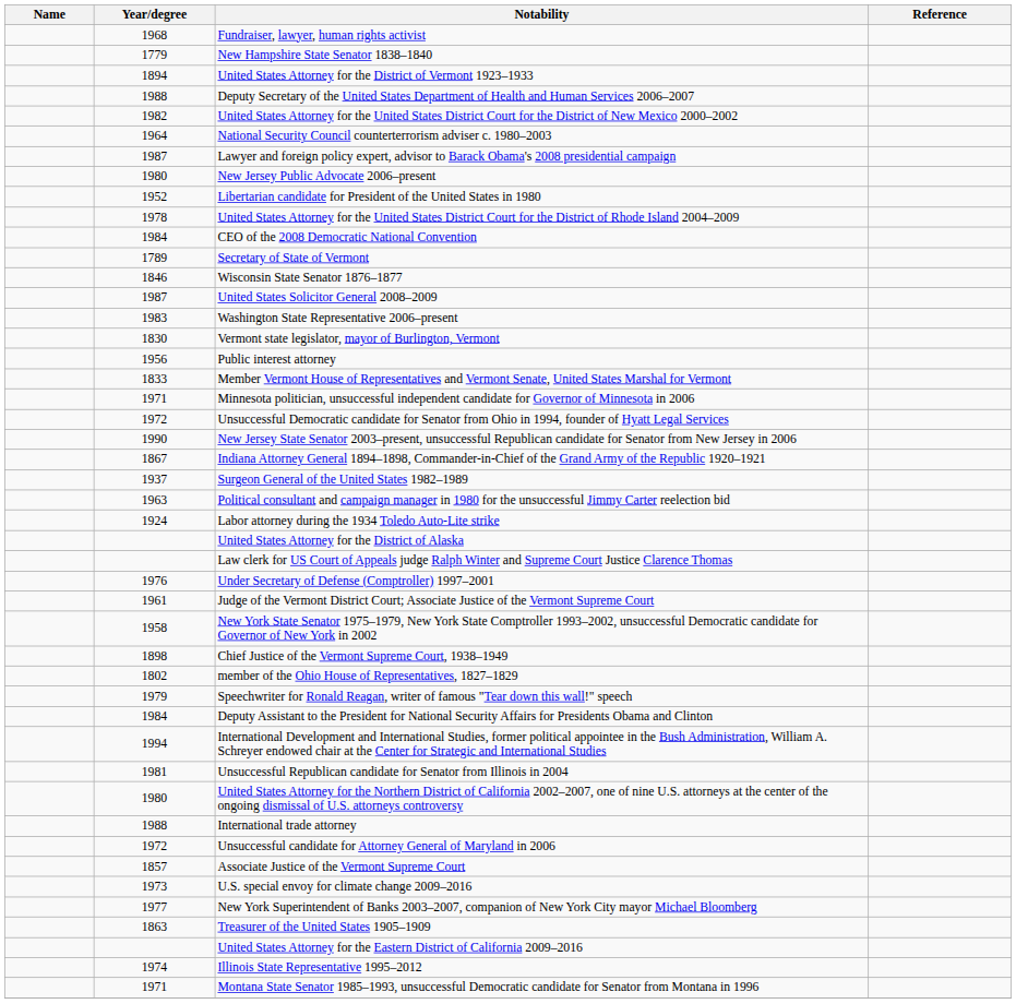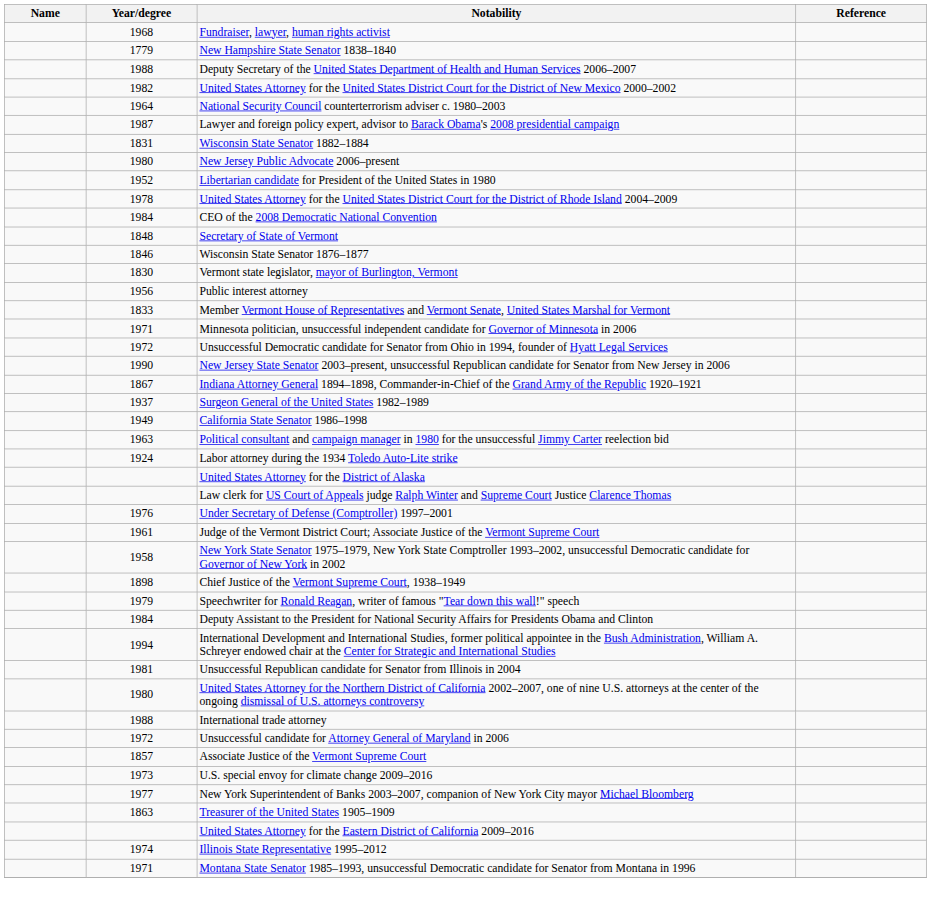 <table class="wikitable sortable" style="width:100%">
 <tr>
 <th style="width:*;">Name</th>
 <th style="width:12%;">Year/degree</th>
 <th style="width:65%;" class="unsortable">Notability</th>
 <th style="width:*;" class="unsortable">Reference</th>
 </tr>
 <tr>
 <td></td>
 <td style="text-align:center;">1968</td>
 <td><a href='#'>Fundraiser</a>, <a href='#'>lawyer</a>, <a href='#'>human rights activist</a></td>
 <td style="text-align:center;"></td>
 </tr>
 <tr>
 <td></td>
 <td style="text-align:center;">1779</td>
 <td><a href='#'>New Hampshire State Senator</a> 1838–1840</td>
-<td style="text-align:center;"></td>
-</tr>
-<tr>
-<td></td>
-<td style="text-align:center;">1894</td>
-<td><a href='#'>United States Attorney</a> for the <a href='#'>District of Vermont</a> 1923–1933</td>
 <td style="text-align:center;"></td>
 </tr>
 <tr>
 <td></td>
 <td style="text-align:center;">1988</td>
 <td>Deputy Secretary of the <a href='#'>United States Department of Health and Human Services</a> 2006–2007</td>
 <td style="text-align:center;"></td>
 </tr>
 <tr>
 <td></td>
 <td style="text-align:center;">1982</td>
 <td><a href='#'>United States Attorney</a> for the <a href='#'>United States District Court for the District of New Mexico</a> 2000–2002</td>
 <td style="text-align:center;"></td>
 </tr>
 <tr>
 <td></td>
 <td style="text-align:center;">1964</td>
 <td><a href='#'>National Security Council</a> counterterrorism adviser c. 1980–2003</td>
 <td style="text-align:center;"></td>
 </tr>
 <tr>
 <td></td>
 <td style="text-align:center;">1987</td>
 <td>Lawyer and foreign policy expert, advisor to <a href='#'>Barack Obama</a>'s <a href='#'>2008 presidential campaign</a></td>
 <td style="text-align:center;"></td>
 </tr>
 <tr>
 <td></td>
+<td style="text-align:center;">1831</td>
+<td><a href='#'>Wisconsin State Senator</a> 1882–1884</td>
+<td style="text-align:center;"></td>
+</tr>
+<tr>
+<td></td>
 <td style="text-align:center;">1980</td>
 <td><a href='#'>New Jersey Public Advocate</a> 2006–present</td>
 <td style="text-align:center;"></td>
 </tr>
 <tr>
 <td></td>
 <td style="text-align:center;">1952</td>
 <td><a href='#'>Libertarian candidate</a> for President of the United States in 1980</td>
 <td style="text-align:center;"></td>
 </tr>
 <tr>
 <td></td>
 <td style="text-align:center;">1978</td>
 <td><a href='#'>United States Attorney</a> for the <a href='#'>United States District Court for the District of Rhode Island</a> 2004–2009</td>
 <td style="text-align:center;"></td>
 </tr>
 <tr>
 <td></td>
 <td style="text-align:center;">1984</td>
 <td>CEO of the <a href='#'>2008 Democratic National Convention</a></td>
 <td style="text-align:center;"></td>
 </tr>
 <tr>
 <td></td>
-<td style="text-align:center;">1789</td>
+<td style="text-align:center;">1848</td>
 <td><a href='#'>Secretary of State of Vermont</a></td>
 <td style="text-align:center;"></td>
 </tr>
 <tr>
 <td></td>
 <td style="text-align:center;">1846</td>
 <td>Wisconsin State Senator 1876–1877</td>
-<td style="text-align:center;"></td>
-</tr>
-<tr>
-<td></td>
-<td style="text-align:center;">1987</td>
-<td><a href='#'>United States Solicitor General</a> 2008–2009</td>
-<td style="text-align:center;"></td>
-</tr>
-<tr>
-<td></td>
-<td style="text-align:center;">1983</td>
-<td>Washington State Representative 2006–present</td>
 <td style="text-align:center;"></td>
 </tr>
 <tr>
 <td></td>
 <td style="text-align:center;">1830</td>
 <td>Vermont state legislator, <a href='#'>mayor of Burlington, Vermont</a></td>
 <td style="text-align:center;"></td>
 </tr>
 <tr>
 <td></td>
 <td style="text-align:center;">1956</td>
 <td>Public interest attorney</td>
 <td style="text-align:center;"></td>
 </tr>
 <tr>
 <td></td>
 <td style="text-align:center;">1833</td>
 <td>Member <a href='#'>Vermont House of Representatives</a> and <a href='#'>Vermont Senate</a>, <a href='#'>United States Marshal for Vermont</a></td>
 <td style="text-align:center;"></td>
 </tr>
 <tr>
 <td></td>
 <td style="text-align:center;">1971</td>
 <td>Minnesota politician, unsuccessful independent candidate for <a href='#'>Governor of Minnesota</a> in 2006</td>
 <td style="text-align:center;"></td>
 </tr>
 <tr>
 <td></td>
 <td style="text-align:center;">1972</td>
 <td>Unsuccessful Democratic candidate for Senator from Ohio in 1994, founder of <a href='#'>Hyatt Legal Services</a></td>
 <td style="text-align:center;"></td>
 </tr>
 <tr>
 <td></td>
 <td style="text-align:center;">1990</td>
 <td><a href='#'>New Jersey State Senator</a> 2003–present, unsuccessful Republican candidate for Senator from New Jersey in 2006</td>
 <td style="text-align:center;"></td>
 </tr>
 <tr>
 <td></td>
 <td style="text-align:center;">1867</td>
 <td><a href='#'>Indiana Attorney General</a> 1894–1898, Commander-in-Chief of the <a href='#'>Grand Army of the Republic</a> 1920–1921</td>
 <td style="text-align:center;"></td>
 </tr>
 <tr>
 <td></td>
 <td style="text-align:center;">1937</td>
 <td><a href='#'>Surgeon General of the United States</a> 1982–1989</td>
 <td style="text-align:center;"></td>
 </tr>
 <tr>
 <td></td>
+<td style="text-align:center;">1949</td>
+<td><a href='#'>California State Senator</a> 1986–1998</td>
+<td style="text-align:center;"></td>
+</tr>
+<tr>
+<td></td>
 <td style="text-align:center;">1963</td>
 <td><a href='#'>Political consultant</a> and <a href='#'>campaign manager</a> in <a href='#'>1980</a> for the unsuccessful <a href='#'>Jimmy Carter</a> reelection bid</td>
 <td style="text-align:center;"></td>
 </tr>
 <tr>
 <td></td>
 <td style="text-align:center;">1924</td>
 <td>Labor attorney during the 1934 <a href='#'>Toledo Auto-Lite strike</a></td>
 <td style="text-align:center;"></td>
 </tr>
 <tr>
 <td></td>
 <td style="text-align:center;"></td>
 <td><a href='#'>United States Attorney</a> for the <a href='#'>District of Alaska</a></td>
 <td style="text-align:center;"></td>
 </tr>
 <tr>
 <td></td>
 <td style="text-align:center;"></td>
 <td>Law clerk for <a href='#'>US Court of Appeals</a> judge <a href='#'>Ralph Winter</a> and <a href='#'>Supreme Court</a> Justice <a href='#'>Clarence Thomas</a></td>
 <td style="text-align:center;"></td>
 </tr>
 <tr>
 <td></td>
 <td style="text-align:center;">1976</td>
 <td><a href='#'>Under Secretary of Defense (Comptroller)</a> 1997–2001</td>
 <td style="text-align:center;"></td>
 </tr>
 <tr>
 <td></td>
 <td style="text-align:center;">1961</td>
 <td>Judge of the Vermont District Court; Associate Justice of the <a href='#'>Vermont Supreme Court</a></td>
 <td style="text-align:center;"></td>
 </tr>
 <tr>
 <td></td>
 <td style="text-align:center;">1958</td>
 <td><a href='#'>New York State Senator</a> 1975–1979, New York State Comptroller 1993–2002, unsuccessful Democratic candidate for <a href='#'>Governor of New York</a> in 2002</td>
 <td style="text-align:center;"></td>
 </tr>
 <tr>
 <td></td>
 <td style="text-align:center;">1898</td>
 <td>Chief Justice of the <a href='#'>Vermont Supreme Court</a>, 1938–1949</td>
-<td style="text-align:center;"></td>
-</tr>
-<tr>
-<td></td>
-<td style="text-align:center;">1802</td>
-<td>member of the <a href='#'>Ohio House of Representatives</a>, 1827–1829</td>
 <td style="text-align:center;"></td>
 </tr>
 <tr>
 <td></td>
 <td style="text-align:center;">1979</td>
 <td>Speechwriter for <a href='#'>Ronald Reagan</a>, writer of famous "<a href='#'>Tear down this wall</a>!" speech</td>
 <td style="text-align:center;"></td>
 </tr>
 <tr>
 <td></td>
 <td style="text-align:center;">1984</td>
 <td>Deputy Assistant to the President for National Security Affairs for Presidents Obama and Clinton</td>
 <td style="text-align:center;"></td>
 </tr>
 <tr>
 <td></td>
 <td style="text-align:center;">1994</td>
 <td>International Development and International Studies, former political appointee in the <a href='#'>Bush Administration</a>, William A. Schreyer endowed chair at the <a href='#'>Center for Strategic and International Studies</a></td>
 <td style="text-align:center;"></td>
 </tr>
 <tr>
 <td></td>
 <td style="text-align:center;">1981</td>
 <td>Unsuccessful Republican candidate for Senator from Illinois in 2004</td>
 <td style="text-align:center;"></td>
 </tr>
 <tr>
 <td></td>
 <td style="text-align:center;">1980</td>
 <td><a href='#'>United States Attorney for the Northern District of California</a> 2002–2007, one of nine U.S. attorneys at the center of the ongoing <a href='#'>dismissal of U.S. attorneys controversy</a></td>
 <td style="text-align:center;"></td>
 </tr>
 <tr>
 <td></td>
 <td style="text-align:center;">1988</td>
 <td>International trade attorney</td>
 <td style="text-align:center;"></td>
 </tr>
 <tr>
 <td></td>
 <td style="text-align:center;">1972</td>
 <td>Unsuccessful candidate for <a href='#'>Attorney General of Maryland</a> in 2006</td>
 <td style="text-align:center;"></td>
 </tr>
 <tr>
 <td></td>
 <td style="text-align:center;">1857</td>
 <td>Associate Justice of the <a href='#'>Vermont Supreme Court</a></td>
 <td style="text-align:center;"></td>
 </tr>
 <tr>
 <td></td>
 <td style="text-align:center;">1973</td>
 <td>U.S. special envoy for climate change 2009–2016</td>
 <td style="text-align:center;"></td>
 </tr>
 <tr>
 <td></td>
 <td style="text-align:center;">1977</td>
 <td>New York Superintendent of Banks 2003–2007, companion of New York City mayor <a href='#'>Michael Bloomberg</a></td>
 <td style="text-align:center;"></td>
 </tr>
 <tr>
 <td></td>
 <td style="text-align:center;">1863</td>
 <td><a href='#'>Treasurer of the United States</a> 1905–1909</td>
 <td style="text-align:center;"></td>
 </tr>
 <tr>
 <td></td>
 <td style="text-align:center;"></td>
 <td><a href='#'>United States Attorney</a> for the <a href='#'>Eastern District of California</a> 2009–2016</td>
 <td style="text-align:center;"></td>
 </tr>
 <tr>
 <td></td>
 <td style="text-align:center;">1974</td>
 <td><a href='#'>Illinois State Representative</a> 1995–2012</td>
 <td style="text-align:center;"></td>
 </tr>
 <tr>
 <td></td>
 <td style="text-align:center;">1971</td>
 <td><a href='#'>Montana State Senator</a> 1985–1993, unsuccessful Democratic candidate for Senator from Montana in 1996</td>
 <td style="text-align:center;"></td>
 </tr>
 <tr>
 </tr>
 </table>
